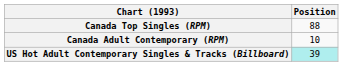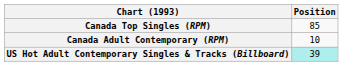 <table class="wikitable sortable plainrowheaders" style="text-align:center">
 <tr>
 <th>Chart (1993)</th>
 <th>Position</th>
 </tr>
 <tr>
 <th scope="row">Canada Top Singles (<em>RPM</em>)</th>
-<td>88</td>
+<td>85</td>
 </tr>
 <tr>
 <th scope="row">Canada Adult Contemporary (<em>RPM</em>)</th>
 <td>10</td>
 </tr>
 <tr>
 <th scope="row">US Hot Adult Contemporary Singles & Tracks (<em>Billboard</em>)</th>
 <td style="background: paleturquoise;">39</td>
 </tr>
 </table>
